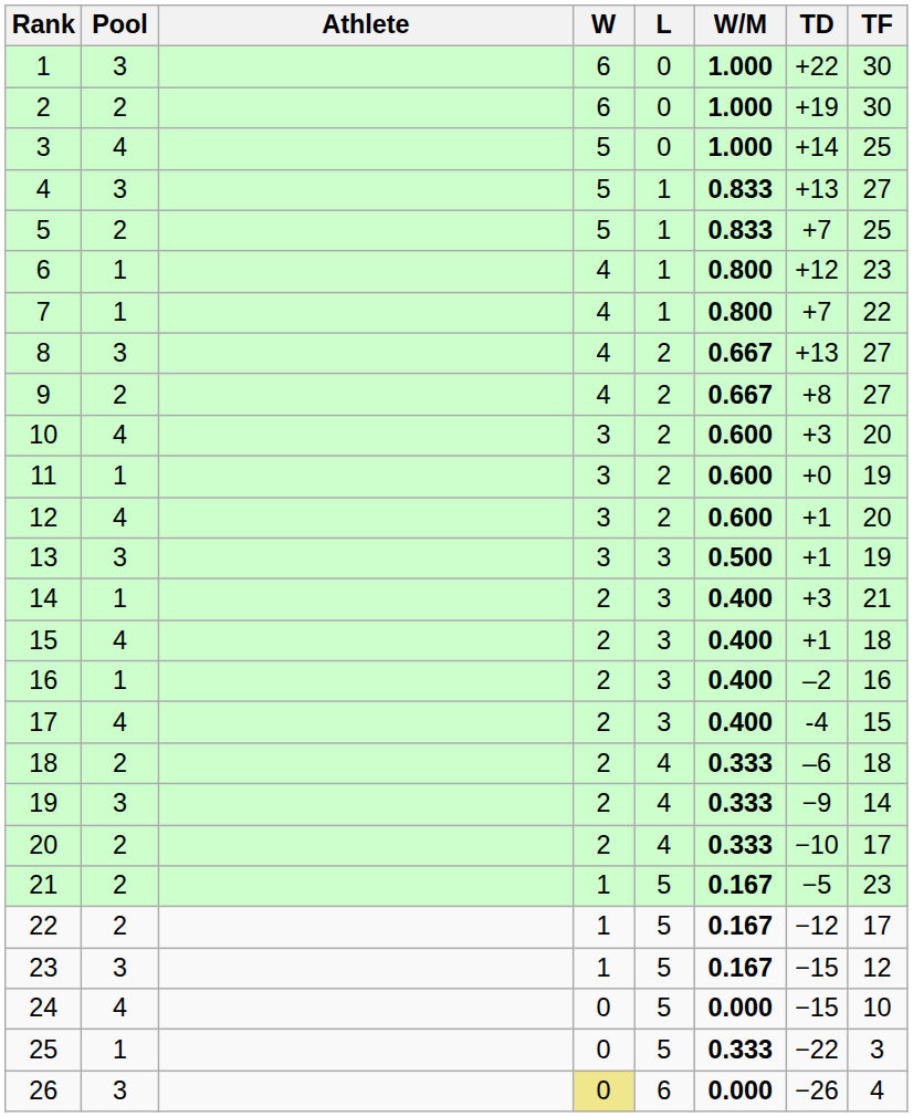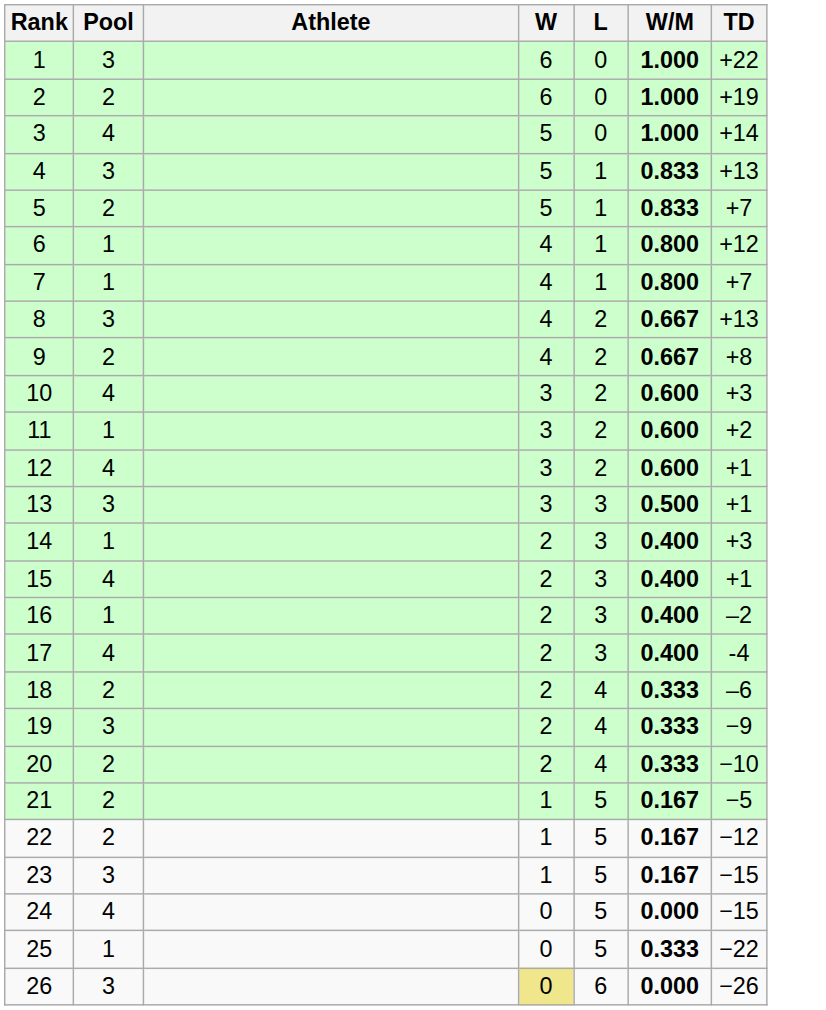 <table class=wikitable style="text-align:center">
 <tr>
 <th width=40>Rank</th>
 <th width=40>Pool</th>
 <th width=250>Athlete</th>
 <th width=30>W</th>
 <th width=30>L</th>
 <th width=50>W/M</th>
 <th width=30>TD</th>
-<th width=30>TF</th>
 </tr>
 <tr bgcolor="ccffcc">
 <td>1</td>
 <td>3</td>
 <td align=left></td>
 <td>6</td>
 <td>0</td>
 <td><strong>1.000</strong></td>
 <td>+22</td>
-<td>30</td>
 </tr>
 <tr bgcolor="ccffcc">
 <td>2</td>
 <td>2</td>
 <td align=left></td>
 <td>6</td>
 <td>0</td>
 <td><strong>1.000</strong></td>
 <td>+19</td>
-<td>30</td>
 </tr>
 <tr bgcolor="ccffcc">
 <td>3</td>
 <td>4</td>
 <td align=left></td>
 <td>5</td>
 <td>0</td>
 <td><strong>1.000</strong></td>
 <td>+14</td>
-<td>25</td>
 </tr>
 <tr bgcolor="ccffcc">
 <td>4</td>
 <td>3</td>
 <td align=left></td>
 <td>5</td>
 <td>1</td>
 <td><strong>0.833</strong></td>
 <td>+13</td>
-<td>27</td>
 </tr>
 <tr bgcolor="ccffcc">
 <td>5</td>
 <td>2</td>
 <td align=left></td>
 <td>5</td>
 <td>1</td>
 <td><strong>0.833</strong></td>
 <td>+7</td>
-<td>25</td>
 </tr>
 <tr bgcolor="ccffcc">
 <td>6</td>
 <td>1</td>
 <td align=left></td>
 <td>4</td>
 <td>1</td>
 <td><strong>0.800</strong></td>
 <td>+12</td>
-<td>23</td>
 </tr>
 <tr bgcolor="ccffcc">
 <td>7</td>
 <td>1</td>
 <td align=left></td>
 <td>4</td>
 <td>1</td>
 <td><strong>0.800</strong></td>
 <td>+7</td>
-<td>22</td>
 </tr>
 <tr bgcolor="ccffcc">
 <td>8</td>
 <td>3</td>
 <td align=left></td>
 <td>4</td>
 <td>2</td>
 <td><strong>0.667</strong></td>
 <td>+13</td>
-<td>27</td>
 </tr>
 <tr bgcolor="ccffcc">
 <td>9</td>
 <td>2</td>
 <td align=left></td>
 <td>4</td>
 <td>2</td>
 <td><strong>0.667</strong></td>
 <td>+8</td>
-<td>27</td>
 </tr>
 <tr bgcolor="ccffcc">
 <td>10</td>
 <td>4</td>
 <td align=left></td>
 <td>3</td>
 <td>2</td>
 <td><strong>0.600</strong></td>
 <td>+3</td>
-<td>20</td>
 </tr>
 <tr bgcolor="ccffcc">
 <td>11</td>
 <td>1</td>
 <td align=left></td>
 <td>3</td>
 <td>2</td>
 <td><strong>0.600</strong></td>
-<td>+0</td>
-<td>19</td>
+<td>+2</td>
 </tr>
 <tr bgcolor="ccffcc">
 <td>12</td>
 <td>4</td>
 <td align=left></td>
 <td>3</td>
 <td>2</td>
 <td><strong>0.600</strong></td>
 <td>+1</td>
-<td>20</td>
 </tr>
 <tr bgcolor="ccffcc">
 <td>13</td>
 <td>3</td>
 <td align=left></td>
 <td>3</td>
 <td>3</td>
 <td><strong>0.500</strong></td>
 <td>+1</td>
-<td>19</td>
 </tr>
 <tr bgcolor="ccffcc">
 <td>14</td>
 <td>1</td>
 <td align=left></td>
 <td>2</td>
 <td>3</td>
 <td><strong>0.400</strong></td>
 <td>+3</td>
-<td>21</td>
 </tr>
 <tr bgcolor="ccffcc">
 <td>15</td>
 <td>4</td>
 <td align=left></td>
 <td>2</td>
 <td>3</td>
 <td><strong>0.400</strong></td>
 <td>+1</td>
-<td>18</td>
 </tr>
 <tr bgcolor="ccffcc">
 <td>16</td>
 <td>1</td>
 <td align=left></td>
 <td>2</td>
 <td>3</td>
 <td><strong>0.400</strong></td>
 <td>–2</td>
-<td>16</td>
 </tr>
 <tr bgcolor="ccffcc">
 <td>17</td>
 <td>4</td>
 <td align=left></td>
 <td>2</td>
 <td>3</td>
 <td><strong>0.400</strong></td>
 <td>-4</td>
-<td>15</td>
 </tr>
 <tr bgcolor="ccffcc">
 <td>18</td>
 <td>2</td>
 <td align=left></td>
 <td>2</td>
 <td>4</td>
 <td><strong>0.333</strong></td>
 <td>–6</td>
-<td>18</td>
 </tr>
 <tr bgcolor="ccffcc">
 <td>19</td>
 <td>3</td>
 <td align=left></td>
 <td>2</td>
 <td>4</td>
 <td><strong>0.333</strong></td>
 <td>−9</td>
-<td>14</td>
 </tr>
 <tr bgcolor="ccffcc">
 <td>20</td>
 <td>2</td>
 <td align=left></td>
 <td>2</td>
 <td>4</td>
 <td><strong>0.333</strong></td>
 <td>−10</td>
-<td>17</td>
 </tr>
 <tr bgcolor="ccffcc">
 <td>21</td>
 <td>2</td>
 <td align=left></td>
 <td>1</td>
 <td>5</td>
 <td><strong>0.167</strong></td>
 <td>−5</td>
-<td>23</td>
 </tr>
 <tr>
 <td>22</td>
 <td>2</td>
 <td align=left></td>
 <td>1</td>
 <td>5</td>
 <td><strong>0.167</strong></td>
 <td>−12</td>
-<td>17</td>
 </tr>
 <tr>
 <td>23</td>
 <td>3</td>
 <td align=left></td>
 <td>1</td>
 <td>5</td>
 <td><strong>0.167</strong></td>
 <td>−15</td>
-<td>12</td>
 </tr>
 <tr>
 <td>24</td>
 <td>4</td>
 <td align=left></td>
 <td>0</td>
 <td>5</td>
 <td><strong>0.000</strong></td>
 <td>−15</td>
-<td>10</td>
 </tr>
 <tr>
 <td>25</td>
 <td>1</td>
 <td align=left></td>
 <td>0</td>
 <td>5</td>
 <td><strong>0.333</strong></td>
 <td>−22</td>
-<td>3</td>
 </tr>
 <tr>
 <td>26</td>
 <td>3</td>
 <td align=left></td>
 <td style="background: khaki;">0</td>
 <td>6</td>
 <td><strong>0.000</strong></td>
 <td>−26</td>
-<td>4</td>
 </tr>
 </table>
